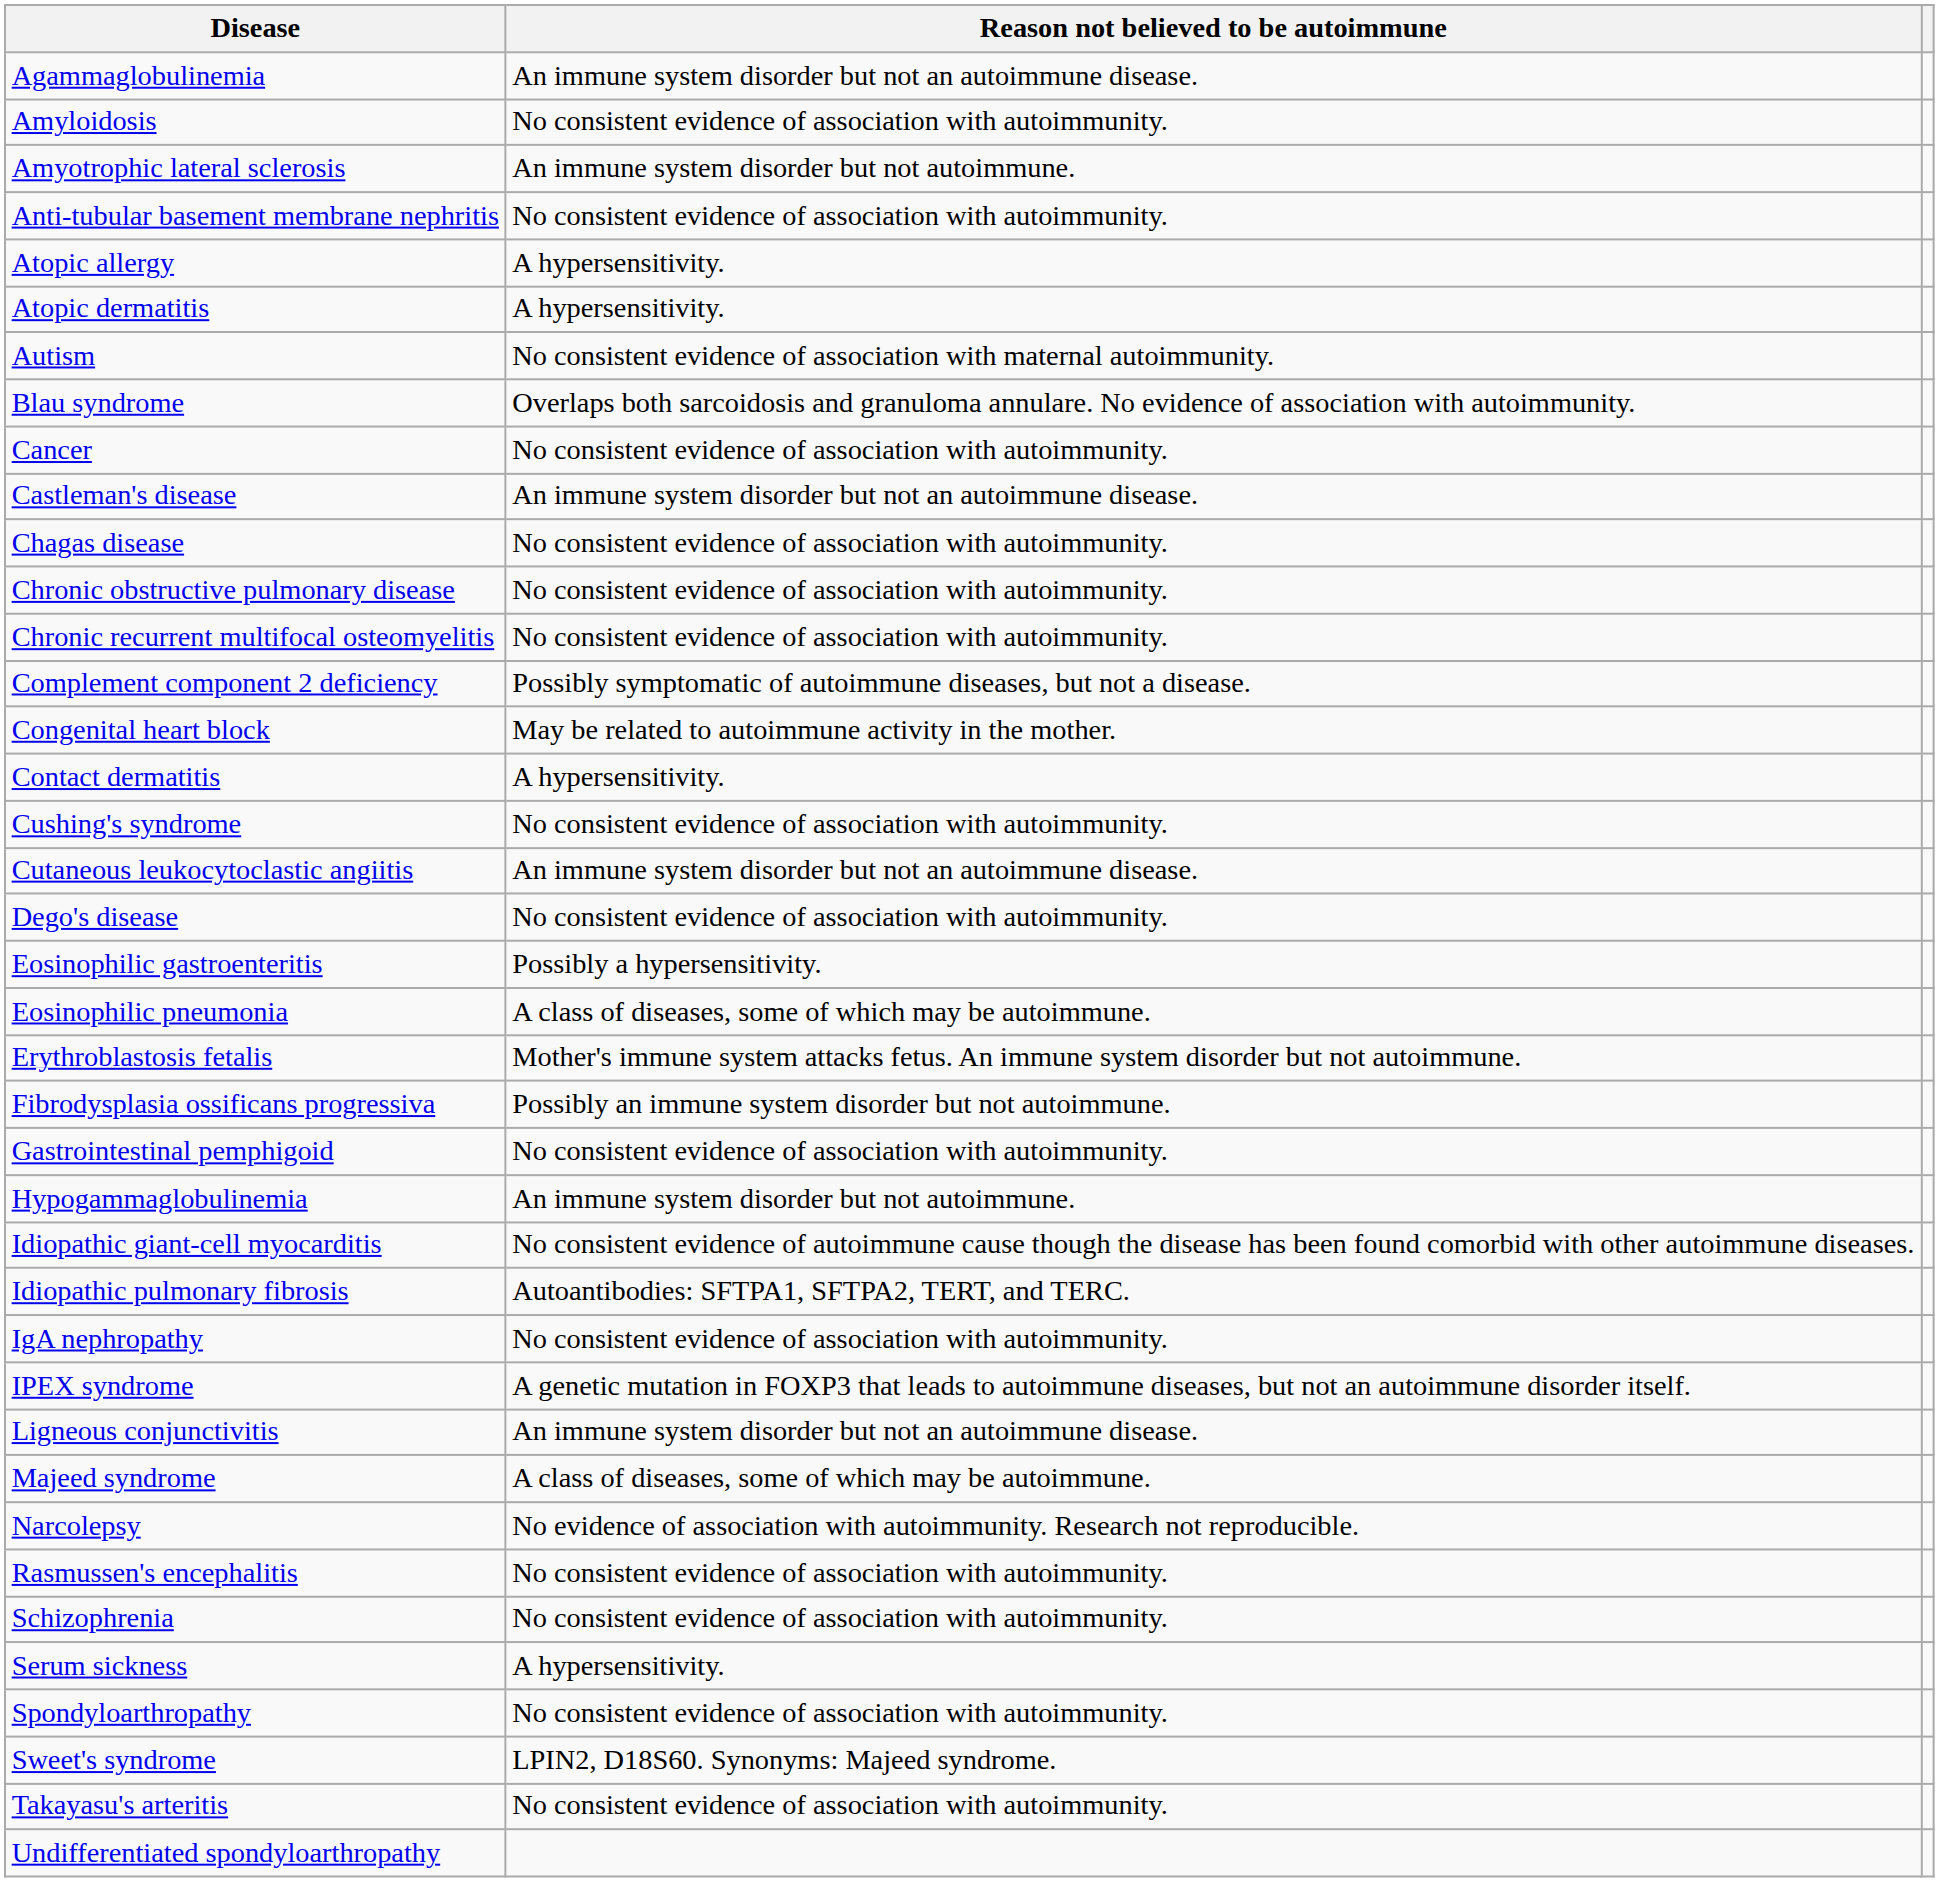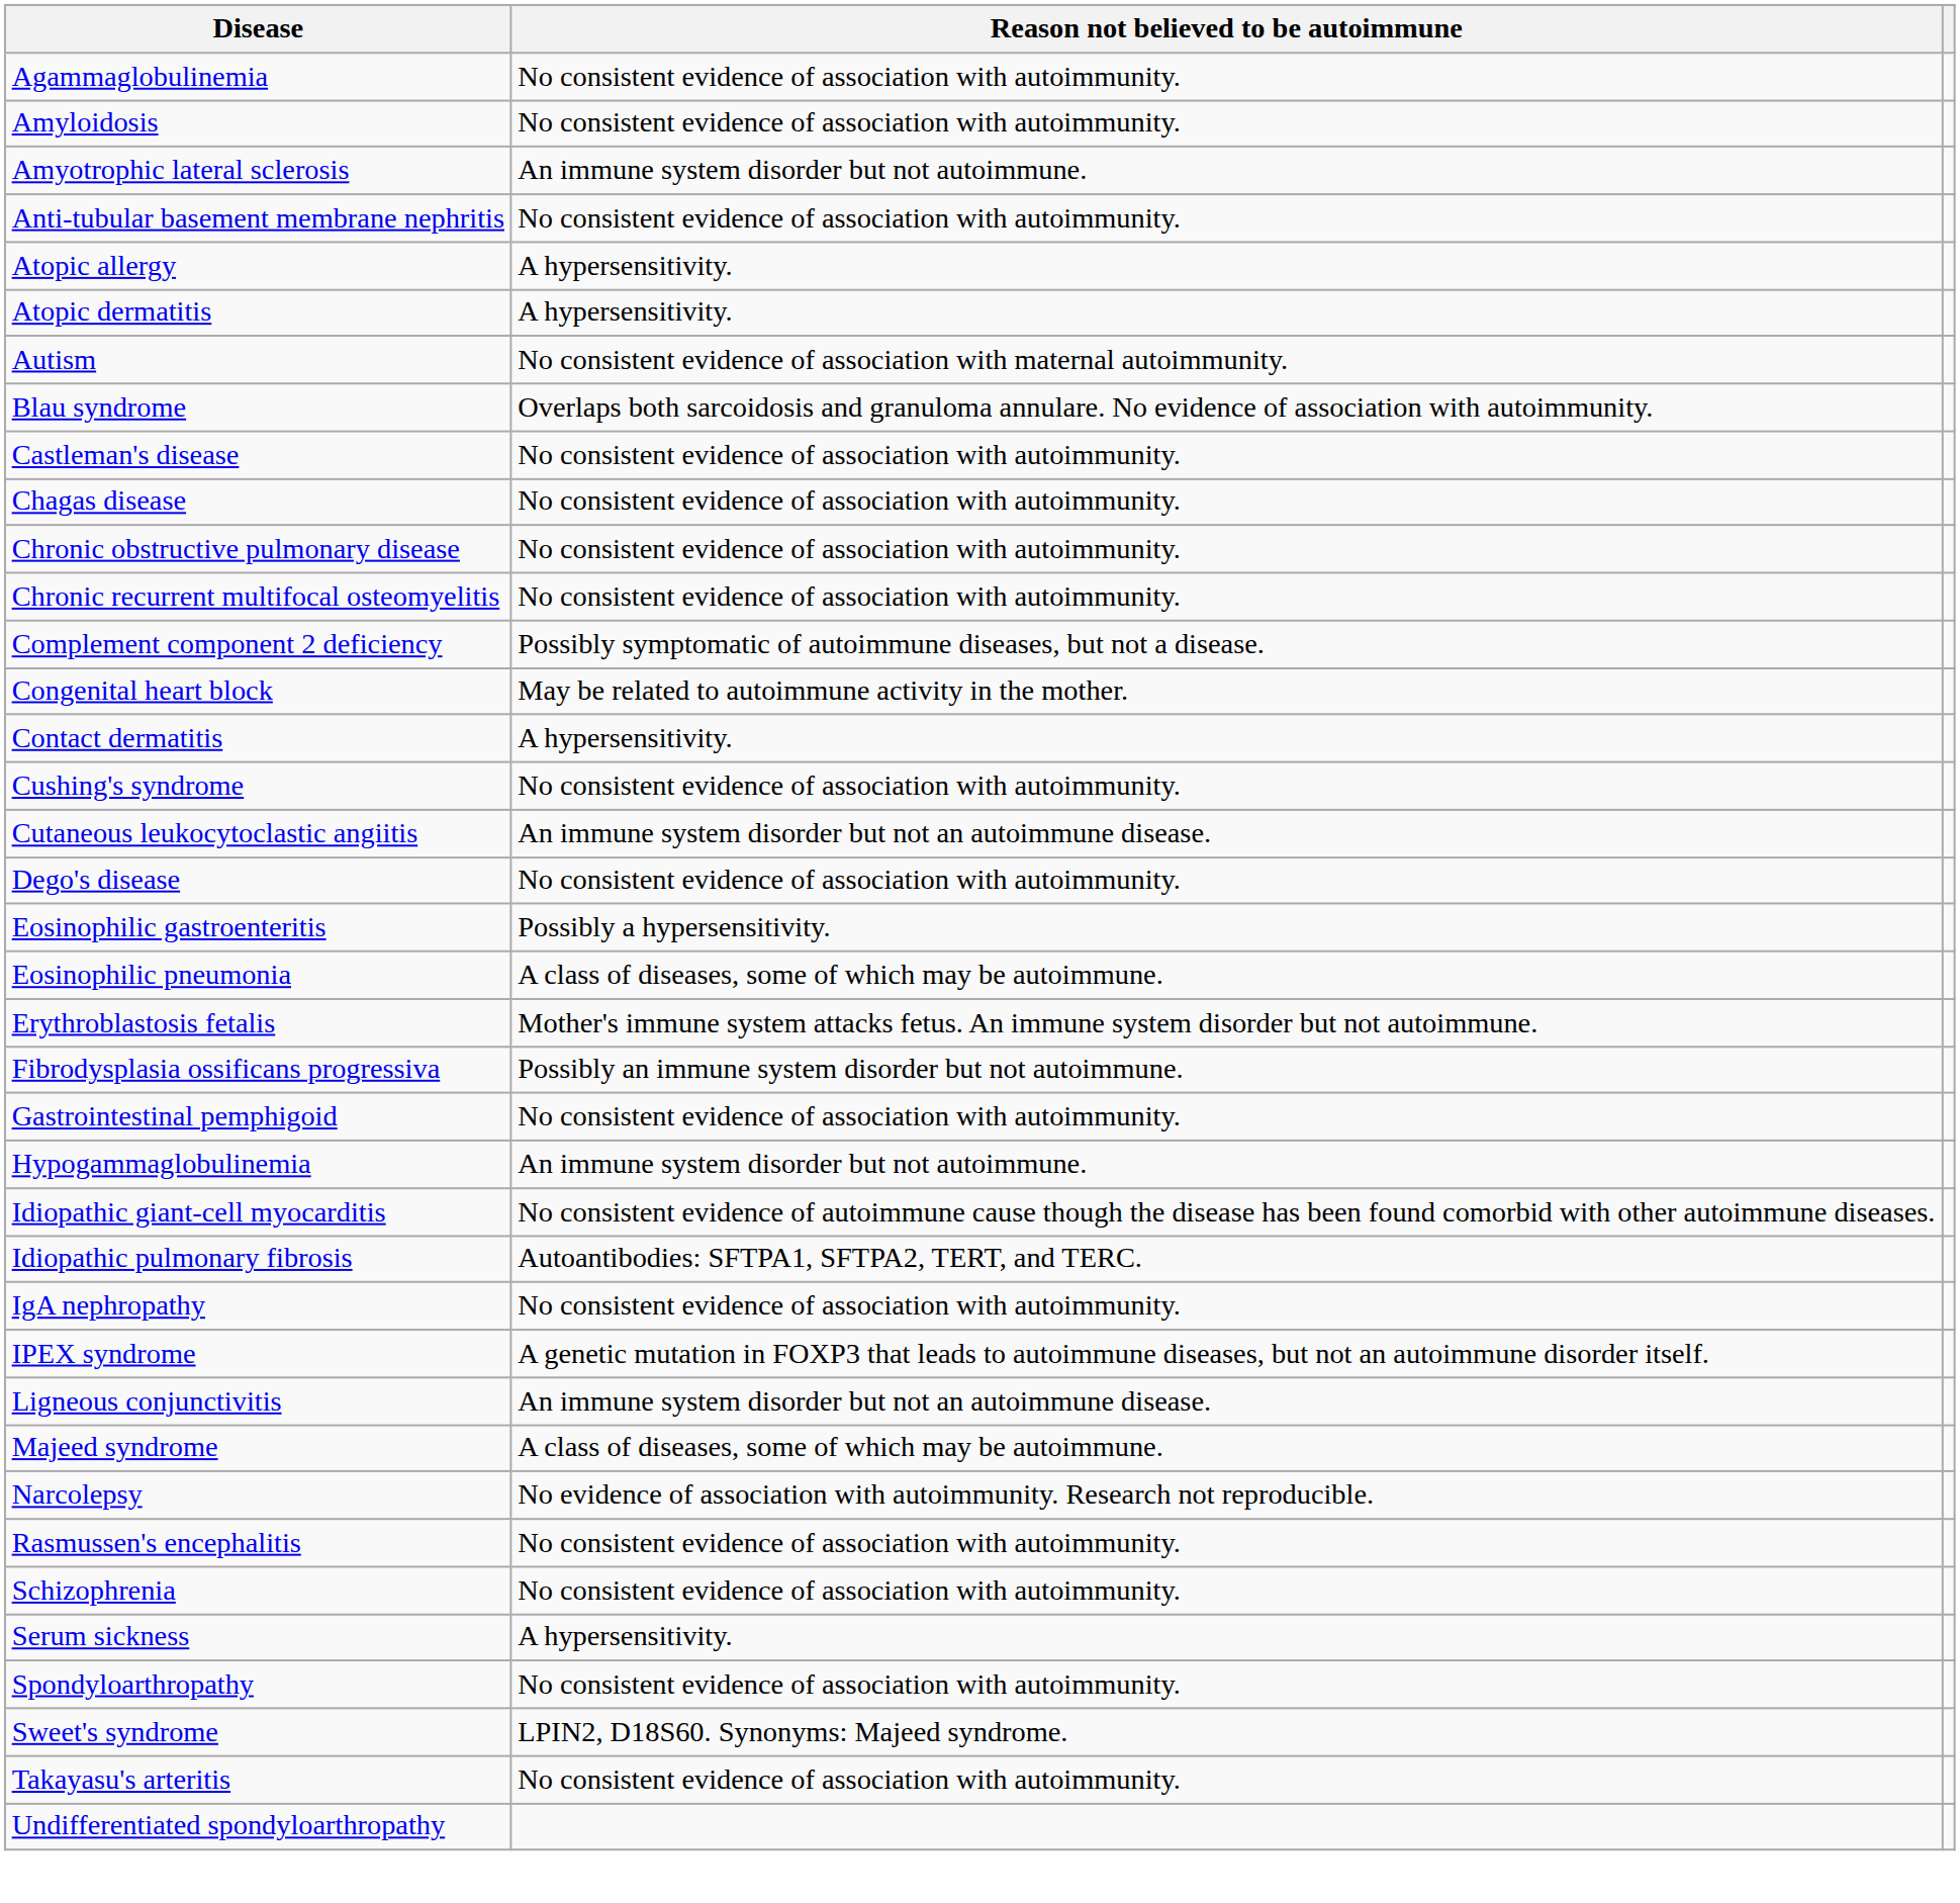 <table class="wikitable" style="font-size: 90%;">
 <tr>
 <th>Disease</th>
 <th>Reason not believed to be autoimmune</th>
 <th></th>
 </tr>
 <tr>
 <td><a href='#'>Agammaglobulinemia</a></td>
-<td>An immune system disorder but not an autoimmune disease.</td>
+<td>No consistent evidence of association with autoimmunity.</td>
 <td></td>
 </tr>
 <tr>
 <td><a href='#'>Amyloidosis</a></td>
 <td>No consistent evidence of association with autoimmunity.</td>
 <td></td>
 </tr>
 <tr>
 <td><a href='#'>Amyotrophic lateral sclerosis</a></td>
 <td>An immune system disorder but not autoimmune.</td>
 <td></td>
 </tr>
 <tr>
 <td><a href='#'>Anti-tubular basement membrane nephritis</a></td>
 <td>No consistent evidence of association with autoimmunity.</td>
 <td></td>
 </tr>
 <tr>
 <td><a href='#'>Atopic allergy</a></td>
 <td>A hypersensitivity.</td>
 <td></td>
 </tr>
 <tr>
 <td><a href='#'>Atopic dermatitis</a></td>
 <td>A hypersensitivity.</td>
 <td></td>
 </tr>
 <tr>
 <td><a href='#'>Autism</a></td>
 <td>No consistent evidence of association with maternal autoimmunity.</td>
 <td></td>
 </tr>
 <tr>
 <td><a href='#'>Blau syndrome</a></td>
 <td>Overlaps both sarcoidosis and granuloma annulare. No evidence of association with autoimmunity.</td>
 <td></td>
 </tr>
 <tr>
-<td><a href='#'>Cancer</a></td>
+<td><a href='#'>Castleman's disease</a></td>
 <td>No consistent evidence of association with autoimmunity.</td>
-<td></td>
-</tr>
-<tr>
-<td><a href='#'>Castleman's disease</a></td>
-<td>An immune system disorder but not an autoimmune disease.</td>
 <td></td>
 </tr>
 <tr>
 <td><a href='#'>Chagas disease</a></td>
 <td>No consistent evidence of association with autoimmunity.</td>
 <td></td>
 </tr>
 <tr>
 <td><a href='#'>Chronic obstructive pulmonary disease</a></td>
 <td>No consistent evidence of association with autoimmunity.</td>
 <td></td>
 </tr>
 <tr>
 <td><a href='#'>Chronic recurrent multifocal osteomyelitis</a></td>
 <td>No consistent evidence of association with autoimmunity.</td>
 <td></td>
 </tr>
 <tr>
 <td><a href='#'>Complement component 2 deficiency</a></td>
 <td>Possibly symptomatic of autoimmune diseases, but not a disease.</td>
 <td></td>
 </tr>
 <tr>
 <td><a href='#'>Congenital heart block</a></td>
 <td>May be related to autoimmune activity in the mother.</td>
 <td></td>
 </tr>
 <tr>
 <td><a href='#'>Contact dermatitis</a></td>
 <td>A hypersensitivity.</td>
 <td></td>
 </tr>
 <tr>
 <td><a href='#'>Cushing's syndrome</a></td>
 <td>No consistent evidence of association with autoimmunity.</td>
 <td></td>
 </tr>
 <tr>
 <td><a href='#'>Cutaneous leukocytoclastic angiitis</a></td>
 <td>An immune system disorder but not an autoimmune disease.</td>
 <td></td>
 </tr>
 <tr>
 <td><a href='#'>Dego's disease</a></td>
 <td>No consistent evidence of association with autoimmunity.</td>
 <td></td>
 </tr>
 <tr>
 <td><a href='#'>Eosinophilic gastroenteritis</a></td>
 <td>Possibly a hypersensitivity.</td>
 <td></td>
 </tr>
 <tr>
 <td><a href='#'>Eosinophilic pneumonia</a></td>
 <td>A class of diseases, some of which may be autoimmune.</td>
 <td></td>
 </tr>
 <tr>
 <td><a href='#'>Erythroblastosis fetalis</a></td>
 <td>Mother's immune system attacks fetus. An immune system disorder but not autoimmune.</td>
 <td></td>
 </tr>
 <tr>
 <td><a href='#'>Fibrodysplasia ossificans progressiva</a></td>
 <td>Possibly an immune system disorder but not autoimmune.</td>
 <td></td>
 </tr>
 <tr>
 <td><a href='#'>Gastrointestinal pemphigoid</a></td>
 <td>No consistent evidence of association with autoimmunity.</td>
 <td></td>
 </tr>
 <tr>
 <td><a href='#'>Hypogammaglobulinemia</a></td>
 <td>An immune system disorder but not autoimmune.</td>
 <td></td>
 </tr>
 <tr>
 <td><a href='#'>Idiopathic giant-cell myocarditis</a></td>
 <td>No consistent evidence of autoimmune cause though the disease has been found comorbid with other autoimmune diseases.</td>
 <td></td>
 </tr>
 <tr>
 <td><a href='#'>Idiopathic pulmonary fibrosis</a></td>
 <td>Autoantibodies: SFTPA1, SFTPA2, TERT, and TERC.</td>
 <td></td>
 </tr>
 <tr>
 <td><a href='#'>IgA nephropathy</a></td>
 <td>No consistent evidence of association with autoimmunity.</td>
 <td></td>
 </tr>
 <tr>
 <td><a href='#'>IPEX syndrome</a></td>
 <td>A genetic mutation in FOXP3 that leads to autoimmune diseases, but not an autoimmune disorder itself.</td>
 <td></td>
 </tr>
 <tr>
 <td><a href='#'>Ligneous conjunctivitis</a></td>
 <td>An immune system disorder but not an autoimmune disease.</td>
 <td></td>
 </tr>
 <tr>
 <td><a href='#'>Majeed syndrome</a></td>
 <td>A class of diseases, some of which may be autoimmune.</td>
 <td></td>
 </tr>
 <tr>
 <td><a href='#'>Narcolepsy</a></td>
 <td>No evidence of association with autoimmunity. Research not reproducible.</td>
 <td></td>
 </tr>
 <tr>
 <td><a href='#'>Rasmussen's encephalitis</a></td>
 <td>No consistent evidence of association with autoimmunity.</td>
 <td></td>
 </tr>
 <tr>
 <td><a href='#'>Schizophrenia</a></td>
 <td>No consistent evidence of association with autoimmunity.</td>
 <td></td>
 </tr>
 <tr>
 <td><a href='#'>Serum sickness</a></td>
 <td>A hypersensitivity.</td>
 <td></td>
 </tr>
 <tr>
 <td><a href='#'>Spondyloarthropathy</a></td>
 <td>No consistent evidence of association with autoimmunity.</td>
 <td></td>
 </tr>
 <tr>
 <td><a href='#'>Sweet's syndrome</a></td>
 <td>LPIN2, D18S60. Synonyms: Majeed syndrome.</td>
 <td></td>
 </tr>
 <tr>
 <td><a href='#'>Takayasu's arteritis</a></td>
 <td>No consistent evidence of association with autoimmunity.</td>
 <td></td>
 </tr>
 <tr>
 <td><a href='#'>Undifferentiated spondyloarthropathy</a></td>
 <td></td>
 <td></td>
 </tr>
 </table>
